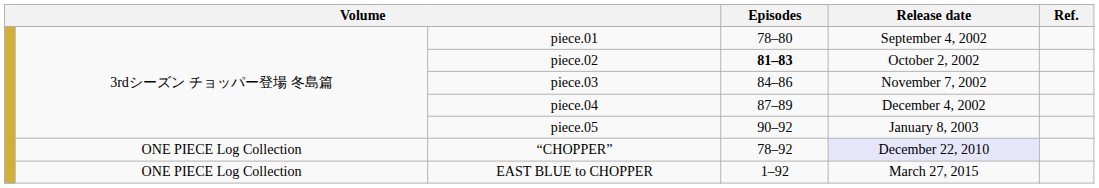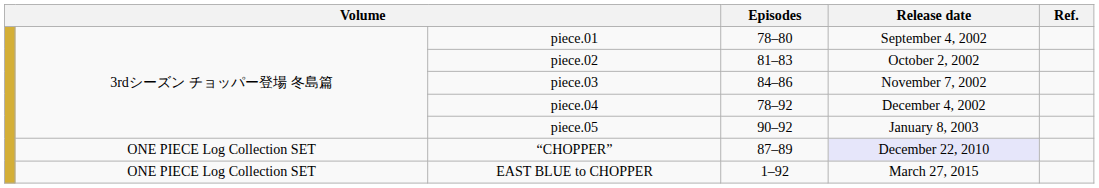 <table class="wikitable" style="text-align: center; width: 98%;">
 <tr>
 <th colspan="3">Volume</th>
 <th>Episodes</th>
 <th>Release date</th>
 <th width="5%">Ref.</th>
 </tr>
 <tr>
 <td rowspan="184" width="1%" style="background: #D4AF37;"></td>
 <td rowspan="5">3rdシーズン チョッパー登場 冬島篇</td>
 <td>piece.01</td>
 <td>78–80</td>
 <td>September 4, 2002</td>
 <td></td>
 </tr>
 <tr>
 <td>piece.02</td>
-<td><strong>81–83</strong></td>
+<td>81–83</td>
 <td>October 2, 2002</td>
 <td></td>
 </tr>
 <tr>
 <td>piece.03</td>
 <td>84–86</td>
 <td>November 7, 2002</td>
 <td></td>
 </tr>
 <tr>
 <td>piece.04</td>
-<td>87–89</td>
+<td>78–92</td>
 <td>December 4, 2002</td>
 <td></td>
 </tr>
 <tr>
 <td>piece.05</td>
 <td>90–92</td>
 <td>January 8, 2003</td>
 <td></td>
 </tr>
 <tr>
-<td>ONE PIECE Log Collection</td>
+<td>ONE PIECE Log Collection SET</td>
 <td>“CHOPPER”</td>
-<td>78–92</td>
+<td>87–89</td>
 <td style="background: lavender;">December 22, 2010</td>
 <td></td>
 </tr>
 <tr>
-<td>ONE PIECE Log Collection</td>
+<td>ONE PIECE Log Collection SET</td>
 <td>EAST BLUE to CHOPPER</td>
 <td>1–92</td>
 <td>March 27, 2015</td>
 <td></td>
 </tr>
 </table>
